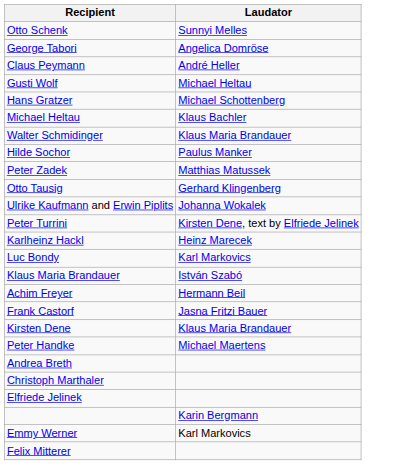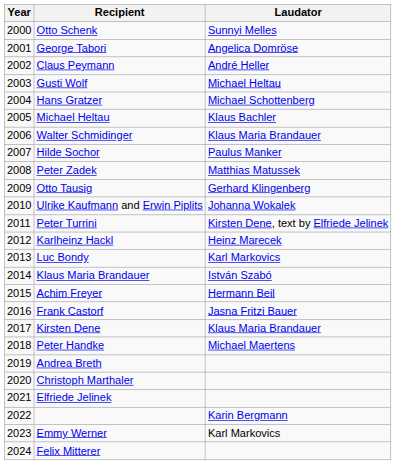 <table class="wikitable zebra">
 <tr>
+<th>Year</th>
 <th>Recipient</th>
 <th>Laudator</th>
 </tr>
 <tr>
+<td>2000</td>
 <td><a href='#'>Otto Schenk</a></td>
 <td><a href='#'>Sunnyi Melles</a></td>
 </tr>
 <tr>
+<td>2001</td>
 <td><a href='#'>George Tabori</a></td>
 <td><a href='#'>Angelica Domröse</a></td>
 </tr>
 <tr>
+<td>2002</td>
 <td><a href='#'>Claus Peymann</a></td>
 <td><a href='#'>André Heller</a></td>
 </tr>
 <tr>
+<td>2003</td>
 <td><a href='#'>Gusti Wolf</a></td>
 <td><a href='#'>Michael Heltau</a></td>
 </tr>
 <tr>
+<td>2004</td>
 <td><a href='#'>Hans Gratzer</a></td>
 <td><a href='#'>Michael Schottenberg</a></td>
 </tr>
 <tr>
+<td>2005</td>
 <td><a href='#'>Michael Heltau</a></td>
 <td><a href='#'>Klaus Bachler</a></td>
 </tr>
 <tr>
+<td>2006</td>
 <td><a href='#'>Walter Schmidinger</a></td>
 <td><a href='#'>Klaus Maria Brandauer</a></td>
 </tr>
 <tr>
+<td>2007</td>
 <td><a href='#'>Hilde Sochor</a></td>
 <td><a href='#'>Paulus Manker</a></td>
 </tr>
 <tr>
+<td>2008</td>
 <td><a href='#'>Peter Zadek</a></td>
 <td><a href='#'>Matthias Matussek</a></td>
 </tr>
 <tr>
+<td>2009</td>
 <td><a href='#'>Otto Tausig</a></td>
 <td><a href='#'>Gerhard Klingenberg</a></td>
 </tr>
 <tr>
+<td>2010</td>
 <td><a href='#'>Ulrike Kaufmann</a> and <a href='#'>Erwin Piplits</a></td>
 <td><a href='#'>Johanna Wokalek</a></td>
 </tr>
 <tr>
+<td>2011</td>
 <td><a href='#'>Peter Turrini</a></td>
 <td><a href='#'>Kirsten Dene</a>, text by <a href='#'>Elfriede Jelinek</a></td>
 </tr>
 <tr>
+<td>2012</td>
 <td><a href='#'>Karlheinz Hackl</a></td>
 <td><a href='#'>Heinz Marecek</a></td>
 </tr>
 <tr>
+<td>2013</td>
 <td><a href='#'>Luc Bondy</a></td>
 <td><a href='#'>Karl Markovics</a></td>
 </tr>
 <tr>
+<td>2014</td>
 <td><a href='#'>Klaus Maria Brandauer</a></td>
 <td><a href='#'>István Szabó</a></td>
 </tr>
 <tr>
+<td>2015</td>
 <td><a href='#'>Achim Freyer</a></td>
 <td><a href='#'>Hermann Beil</a></td>
 </tr>
 <tr>
+<td>2016</td>
 <td><a href='#'>Frank Castorf</a></td>
 <td><a href='#'>Jasna Fritzi Bauer</a></td>
 </tr>
 <tr>
+<td>2017</td>
 <td><a href='#'>Kirsten Dene</a></td>
 <td><a href='#'>Klaus Maria Brandauer</a></td>
 </tr>
 <tr>
+<td>2018</td>
 <td><a href='#'>Peter Handke</a></td>
 <td><a href='#'>Michael Maertens</a></td>
 </tr>
 <tr>
+<td>2019</td>
 <td><a href='#'>Andrea Breth</a></td>
 <td></td>
 </tr>
 <tr>
+<td>2020</td>
 <td><a href='#'>Christoph Marthaler</a></td>
 <td></td>
 </tr>
 <tr>
+<td>2021</td>
 <td><a href='#'>Elfriede Jelinek</a></td>
 <td></td>
 </tr>
 <tr>
+<td>2022</td>
 <td></td>
 <td><a href='#'>Karin Bergmann</a></td>
 </tr>
 <tr>
+<td>2023</td>
 <td><a href='#'>Emmy Werner</a></td>
 <td>Karl Markovics</td>
 </tr>
 <tr>
+<td>2024</td>
 <td><a href='#'>Felix Mitterer</a></td>
 <td></td>
 </tr>
 </table>
